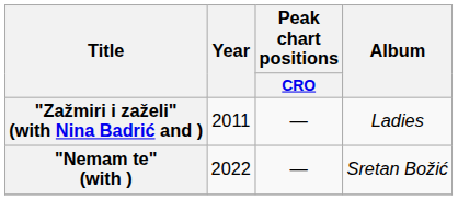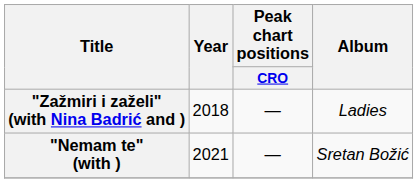 <table class="wikitable plainrowheaders" style="text-align:center;">
 <tr>
 <th scope="col" rowspan="2">Title</th>
 <th scope="col" rowspan="2">Year</th>
 <th scope="col" colspan="1">Peak chart positions</th>
 <th scope="col" rowspan="2">Album</th>
 </tr>
 <tr>
 <th scope="col" style="width:3em; font-size:85%;"><a href='#'>CRO</a><br></th>
 </tr>
 <tr>
 <th scope="row">"Zažmiri i zaželi"<br><span>(with <a href='#'>Nina Badrić</a> and )</span><br></th>
-<td>2011</td>
+<td>2018</td>
 <td>—</td>
 <td><em>Ladies</em></td>
 </tr>
 <tr>
 <th scope="row">"Nemam te"<br><span>(with )</span><br></th>
-<td>2022</td>
+<td>2021</td>
 <td>—</td>
 <td><em>Sretan Božić</em></td>
 </tr>
 <tr>
 </tr>
 </table>
